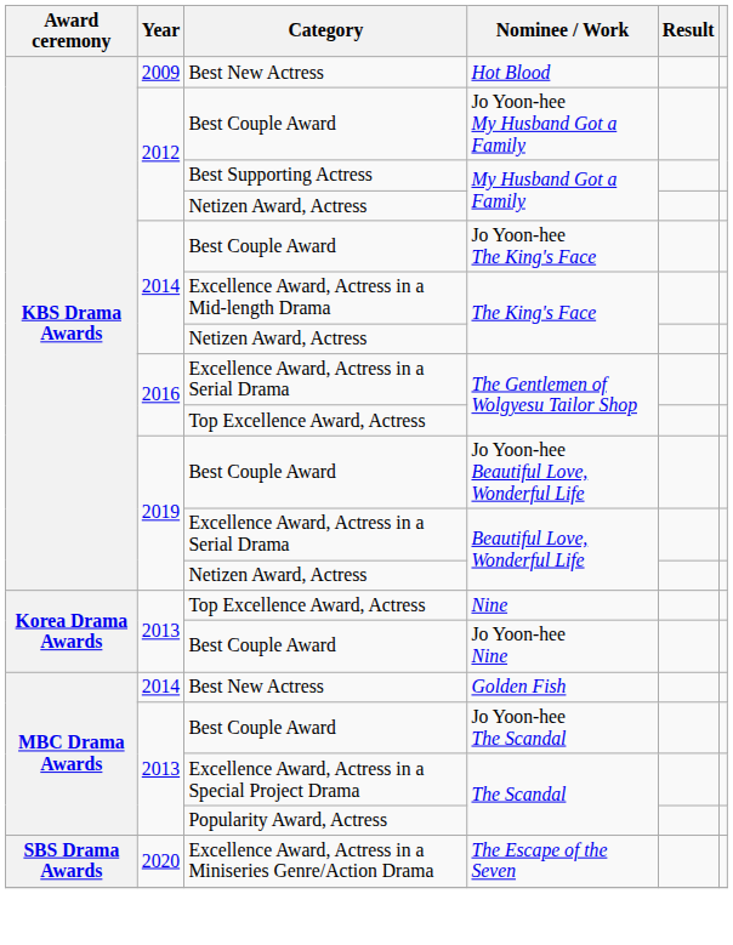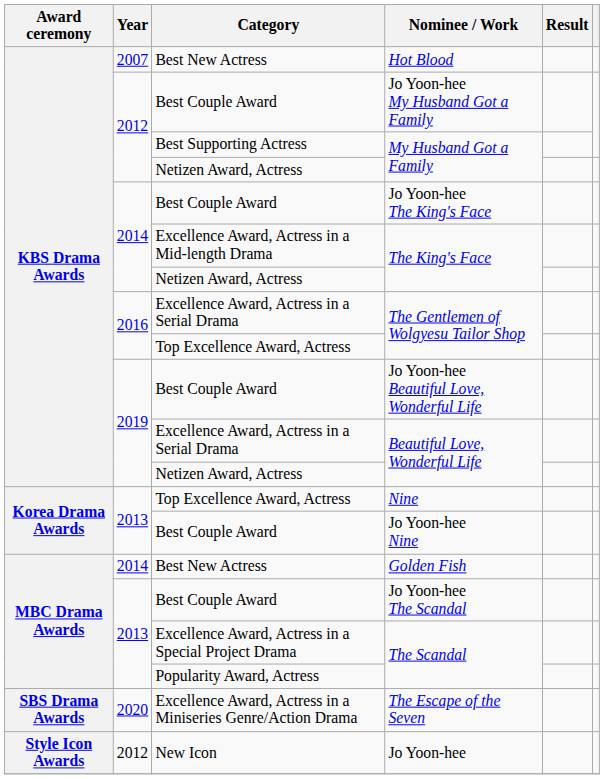 <table class="wikitable plainrowheaders sortable">
 <tr>
 <th scope="col">Award ceremony</th>
 <th scope="col">Year</th>
 <th scope="col">Category</th>
 <th scope="col">Nominee / Work</th>
 <th scope="col">Result</th>
 <th scope="col" class="unsortable"></th>
 </tr>
 <tr>
 <th scope="row" rowspan="12"><a href='#'>KBS Drama Awards</a></th>
-<td style="text-align:center"><a href='#'>2009</a></td>
+<td style="text-align:center"><a href='#'>2007</a></td>
 <td>Best New Actress</td>
 <td><em><a href='#'>Hot Blood</a></em></td>
 <td></td>
 <td style="text-align:center"></td>
 </tr>
 <tr>
 <td rowspan="3" style="text-align:center"><a href='#'>2012</a></td>
 <td>Best Couple Award</td>
 <td>Jo Yoon-hee <br><em><a href='#'>My Husband Got a Family</a></em></td>
 <td></td>
 <td style="text-align:center" rowspan=2></td>
 </tr>
 <tr>
 <td>Best Supporting Actress</td>
 <td rowspan=2><em><a href='#'>My Husband Got a Family</a></em></td>
 <td></td>
 </tr>
 <tr>
 <td>Netizen Award, Actress</td>
 <td></td>
 <td style="text-align:center"></td>
 </tr>
 <tr>
 <td rowspan="3" style="text-align:center"><a href='#'>2014</a></td>
 <td>Best Couple Award</td>
 <td>Jo Yoon-hee <br><em><a href='#'>The King's Face</a></em></td>
 <td></td>
 <td style="text-align:center"></td>
 </tr>
 <tr>
 <td>Excellence Award, Actress in a Mid-length Drama</td>
 <td rowspan=2><em><a href='#'>The King's Face</a></em></td>
 <td></td>
 <td style="text-align:center"></td>
 </tr>
 <tr>
 <td>Netizen Award, Actress</td>
 <td></td>
 <td style="text-align:center"></td>
 </tr>
 <tr>
 <td rowspan="2" style="text-align:center"><a href='#'>2016</a></td>
 <td>Excellence Award, Actress in a Serial Drama</td>
 <td rowspan=2><em><a href='#'>The Gentlemen of Wolgyesu Tailor Shop</a></em></td>
 <td></td>
 <td style="text-align:center"></td>
 </tr>
 <tr>
 <td>Top Excellence Award, Actress</td>
 <td></td>
 <td style="text-align:center"></td>
 </tr>
 <tr>
 <td rowspan="3" style="text-align:center"><a href='#'>2019</a></td>
 <td>Best Couple Award</td>
 <td>Jo Yoon-hee <br><em><a href='#'>Beautiful Love, Wonderful Life</a></em></td>
 <td></td>
 <td style="text-align:center"></td>
 </tr>
 <tr>
 <td>Excellence Award, Actress in a Serial Drama</td>
 <td rowspan=2><em><a href='#'>Beautiful Love, Wonderful Life</a></em></td>
 <td></td>
 <td style="text-align:center"></td>
 </tr>
 <tr>
 <td>Netizen Award, Actress</td>
 <td></td>
 <td style="text-align:center"></td>
 </tr>
 <tr>
 <th scope="row" rowspan="2"><a href='#'>Korea Drama Awards</a></th>
 <td rowspan="2" style="text-align:center"><a href='#'>2013</a></td>
 <td>Top Excellence Award, Actress</td>
 <td><em><a href='#'>Nine</a></em></td>
 <td></td>
 <td style="text-align:center"></td>
 </tr>
 <tr>
 <td>Best Couple Award</td>
 <td>Jo Yoon-hee <br><em><a href='#'>Nine</a></em></td>
 <td></td>
 <td style="text-align:center"></td>
 </tr>
 <tr>
 <th scope="row" rowspan="4"><a href='#'>MBC Drama Awards</a></th>
 <td style="text-align:center"><a href='#'>2014</a></td>
 <td>Best New Actress</td>
 <td><em><a href='#'>Golden Fish</a></em></td>
 <td></td>
 <td style="text-align:center"></td>
 </tr>
 <tr>
 <td rowspan="3" style="text-align:center"><a href='#'>2013</a></td>
 <td>Best Couple Award</td>
 <td>Jo Yoon-hee <br><em><a href='#'>The Scandal</a></em></td>
 <td></td>
 <td style="text-align:center"></td>
 </tr>
 <tr>
 <td>Excellence Award, Actress in a Special Project Drama</td>
 <td rowspan=2><em><a href='#'>The Scandal</a></em></td>
 <td></td>
 <td style="text-align:center"></td>
 </tr>
 <tr>
 <td>Popularity Award, Actress</td>
 <td></td>
 <td style="text-align:center"></td>
 </tr>
 <tr>
 <th scope="row" rowspan="1"><a href='#'>SBS Drama Awards</a></th>
 <td style="text-align:center"><a href='#'>2020</a></td>
 <td>Excellence Award, Actress in a Miniseries Genre/Action Drama</td>
 <td><em><a href='#'>The Escape of the Seven</a></em></td>
 <td></td>
 <td style="text-align:center"></td>
 </tr>
 <tr>
+<th scope="row" rowspan="1"><a href='#'>Style Icon Awards</a></th>
+<td style="text-align:center">2012</td>
+<td>New Icon</td>
+<td>Jo Yoon-hee</td>
+<td></td>
+<td style="text-align:center"></td>
+</tr>
+<tr>
 </tr>
 </table>
